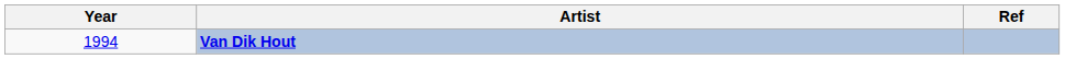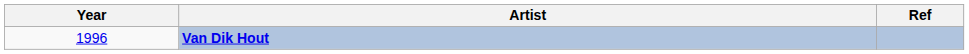 <table class="wikitable" style="width:55%;">
 <tr style="background:#bebebe;">
 <th style="width:10%;">Year</th>
 <th style="width:40%;">Artist</th>
 <th style="width:5%;">Ref</th>
 </tr>
 <tr>
-<td align="center"><a href='#'>1994</a></td>
+<td align="center"><a href='#'>1996</a></td>
 <td style="background:#B0C4DE"><strong><a href='#'>Van Dik Hout</a> </strong></td>
 <td style="background:#B0C4DE" align="center"></td>
 </tr>
 </table>
